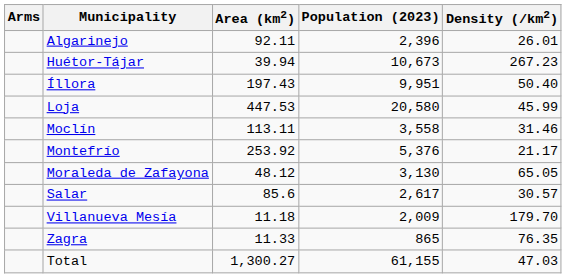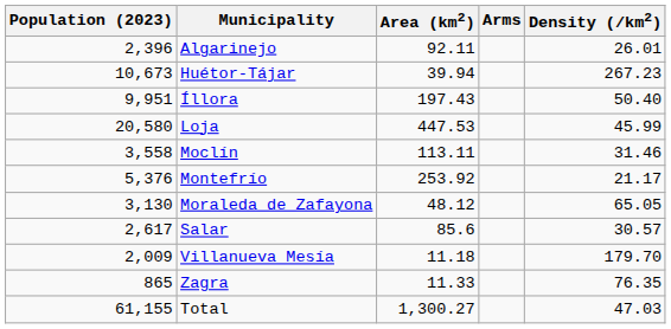 <table class="wikitable sortable">
 <tr>
-<th>Arms</th>
+<th>Population (2023)</th>
 <th>Municipality</th>
 <th>Area (km<sup>2</sup>)</th>
-<th>Population (2023)</th>
+<th>Arms</th>
 <th>Density (/km<sup>2</sup>)</th>
 </tr>
 <tr>
-<td></td>
+<td align="right">2,396</td>
 <td><a href='#'>Algarinejo</a></td>
 <td align="right">92.11</td>
-<td align="right">2,396</td>
+<td></td>
 <td align="right">26.01</td>
 </tr>
 <tr>
-<td></td>
+<td align="right">10,673</td>
 <td><a href='#'>Huétor-Tájar</a></td>
 <td align="right">39.94</td>
-<td align="right">10,673</td>
+<td></td>
 <td align="right">267.23</td>
 </tr>
 <tr>
-<td></td>
+<td align="right">9,951</td>
 <td><a href='#'>Íllora</a></td>
 <td align="right">197.43</td>
-<td align="right">9,951</td>
+<td></td>
 <td align="right">50.40</td>
 </tr>
 <tr>
-<td></td>
+<td align="right">20,580</td>
 <td><a href='#'>Loja</a></td>
 <td align="right">447.53</td>
-<td align="right">20,580</td>
+<td></td>
 <td align="right">45.99</td>
 </tr>
 <tr>
-<td></td>
+<td align="right">3,558</td>
 <td><a href='#'>Moclín</a></td>
 <td align="right">113.11</td>
-<td align="right">3,558</td>
+<td></td>
 <td align="right">31.46</td>
 </tr>
 <tr>
-<td></td>
+<td align="right">5,376</td>
 <td><a href='#'>Montefrío</a></td>
 <td align="right">253.92</td>
-<td align="right">5,376</td>
+<td></td>
 <td align="right">21.17</td>
 </tr>
 <tr>
-<td></td>
+<td align="right">3,130</td>
 <td><a href='#'>Moraleda de Zafayona</a></td>
 <td align="right">48.12</td>
-<td align="right">3,130</td>
+<td></td>
 <td align="right">65.05</td>
 </tr>
 <tr>
-<td></td>
+<td align="right">2,617</td>
 <td><a href='#'>Salar</a></td>
 <td align="right">85.6</td>
-<td align="right">2,617</td>
+<td></td>
 <td align="right">30.57</td>
 </tr>
 <tr>
-<td></td>
+<td align="right">2,009</td>
 <td><a href='#'>Villanueva Mesía</a></td>
 <td align="right">11.18</td>
-<td align="right">2,009</td>
+<td></td>
 <td align="right">179.70</td>
 </tr>
 <tr>
-<td></td>
+<td align="right">865</td>
 <td><a href='#'>Zagra</a></td>
 <td align="right">11.33</td>
-<td align="right">865</td>
+<td></td>
 <td align="right">76.35</td>
 </tr>
 <tr>
-<td></td>
+<td align="right">61,155</td>
 <td>Total</td>
 <td align="right">1,300.27</td>
-<td align="right">61,155</td>
+<td></td>
 <td align="right">47.03</td>
 </tr>
 </table>
